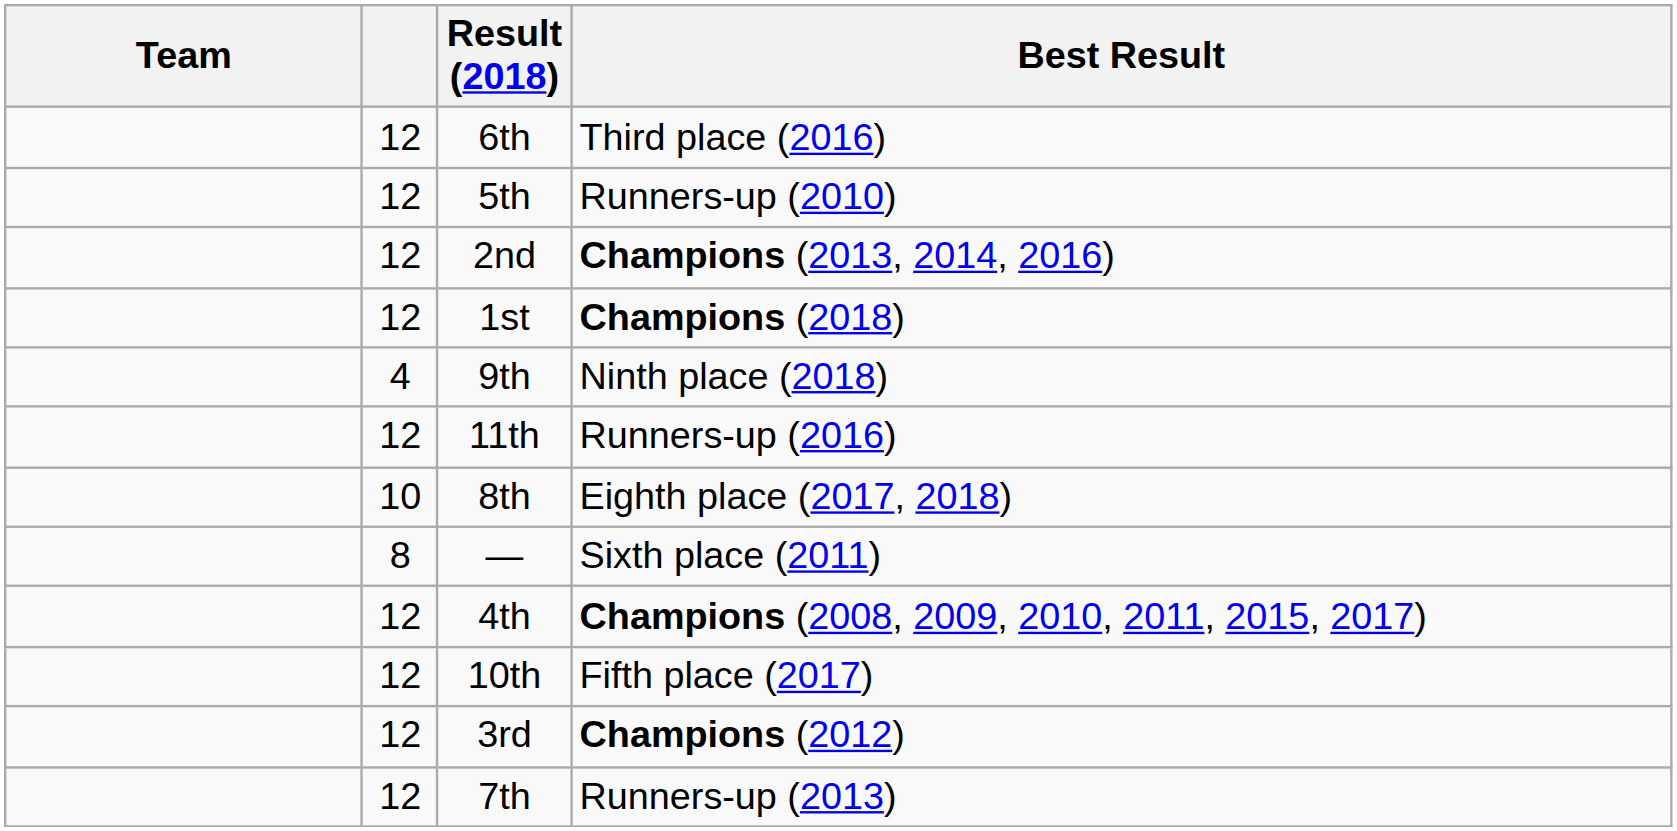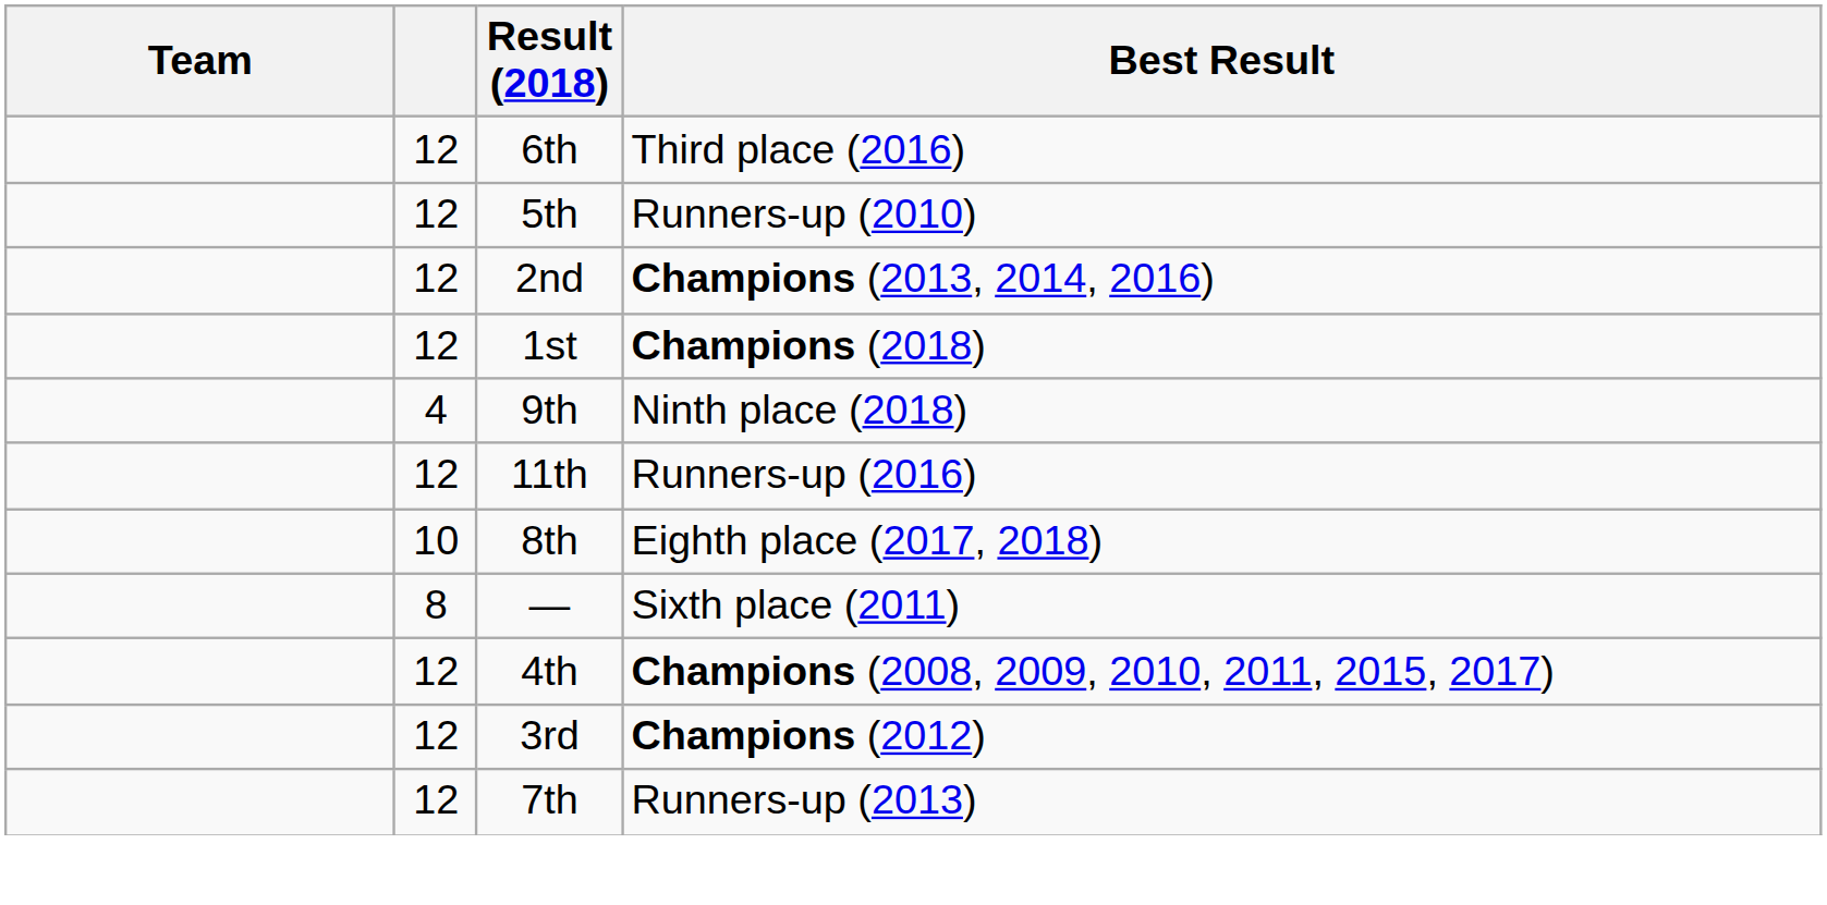 <table class="wikitable sortable plainrowheaders" style="width:80%;">
 <tr>
 <th style="width:9em;">Team</th>
 <th></th>
 <th style="width:3em;">Result (<a href='#'>2018</a>)</th>
 <th>Best Result</th>
 </tr>
 <tr>
 <td align=left></td>
 <td align=center>12</td>
 <td align=center>6th</td>
 <td align=left>Third place (<a href='#'>2016</a>)</td>
 </tr>
 <tr>
 <td align=left></td>
 <td align=center>12</td>
 <td align=center>5th</td>
 <td align=left>Runners-up (<a href='#'>2010</a>)</td>
 </tr>
 <tr>
 <td align=left></td>
 <td align=center>12</td>
 <td align=center>2nd</td>
 <td align=left><strong>Champions</strong> (<a href='#'>2013</a>, <a href='#'>2014</a>, <a href='#'>2016</a>)</td>
 </tr>
 <tr>
 <td align=left></td>
 <td align=center>12</td>
 <td align=center>1st</td>
 <td align=left><strong>Champions</strong> (<a href='#'>2018</a>)</td>
 </tr>
 <tr>
 <td align=left></td>
 <td align=center>4</td>
 <td align=center>9th</td>
 <td align=left>Ninth place (<a href='#'>2018</a>)</td>
 </tr>
 <tr>
 <td align=left></td>
 <td align=center>12</td>
 <td align=center>11th</td>
 <td align=left>Runners-up (<a href='#'>2016</a>)</td>
 </tr>
 <tr>
 <td align=left></td>
 <td align=center>10</td>
 <td align=center>8th</td>
 <td align=left>Eighth place (<a href='#'>2017</a>, <a href='#'>2018</a>)</td>
 </tr>
 <tr>
 <td align=left></td>
 <td align=center>8</td>
 <td align=center>—</td>
 <td align=left>Sixth place (<a href='#'>2011</a>)</td>
 </tr>
 <tr>
 <td align=left></td>
 <td align=center>12</td>
 <td align=center>4th</td>
 <td align=left><strong>Champions</strong> (<a href='#'>2008</a>, <a href='#'>2009</a>, <a href='#'>2010</a>, <a href='#'>2011</a>, <a href='#'>2015</a>, <a href='#'>2017</a>)</td>
 </tr>
 <tr>
 <td align=left></td>
 <td align=center>12</td>
-<td align=center>10th</td>
-<td align=left>Fifth place (<a href='#'>2017</a>)</td>
-</tr>
-<tr>
-<td align=left></td>
-<td align=center>12</td>
 <td align=center>3rd</td>
 <td align=left><strong>Champions</strong> (<a href='#'>2012</a>)</td>
 </tr>
 <tr>
 <td align=left></td>
 <td align=center>12</td>
 <td align=center>7th</td>
 <td align=left>Runners-up (<a href='#'>2013</a>)</td>
 </tr>
 </table>
